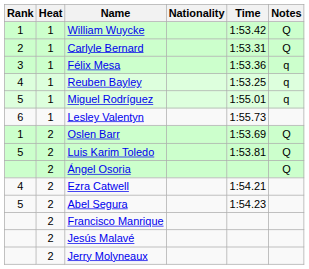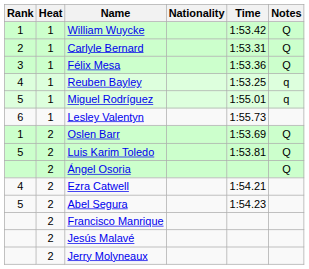 <table class="wikitable sortable" style="text-align:center; font-size:95%">
 <tr>
 <th>Rank</th>
 <th>Heat</th>
 <th>Name</th>
 <th>Nationality</th>
 <th>Time</th>
 <th>Notes</th>
 </tr>
 <tr bgcolor=ccffcc>
 <td>1</td>
 <td>1</td>
 <td align=left><a href='#'>William Wuycke</a></td>
 <td align=left></td>
 <td>1:53.42</td>
 <td>Q</td>
 </tr>
 <tr bgcolor=ccffcc>
 <td>2</td>
 <td>1</td>
 <td align=left><a href='#'>Carlyle Bernard</a></td>
 <td align=left></td>
 <td>1:53.31</td>
 <td>Q</td>
 </tr>
 <tr bgcolor=ccffcc>
 <td>3</td>
 <td>1</td>
 <td align=left><a href='#'>Félix Mesa</a></td>
 <td align=left></td>
 <td>1:53.36</td>
-<td>q</td>
+<td>Q</td>
 </tr>
 <tr bgcolor=ddffdd>
 <td>4</td>
 <td>1</td>
 <td align=left><a href='#'>Reuben Bayley</a></td>
 <td align=left></td>
 <td>1:53.25</td>
 <td>q</td>
 </tr>
 <tr bgcolor=ddffdd>
 <td>5</td>
 <td>1</td>
 <td align=left><a href='#'>Miguel Rodríguez</a></td>
 <td align=left></td>
 <td>1:55.01</td>
 <td>q</td>
 </tr>
 <tr>
 <td>6</td>
 <td>1</td>
 <td align=left><a href='#'>Lesley Valentyn</a></td>
 <td align=left></td>
 <td>1:55.73</td>
 <td></td>
 </tr>
 <tr bgcolor=ccffcc>
 <td>1</td>
 <td>2</td>
 <td align=left><a href='#'>Oslen Barr</a></td>
 <td align=left></td>
 <td>1:53.69</td>
 <td>Q</td>
 </tr>
 <tr bgcolor=ccffcc>
 <td>5</td>
 <td>2</td>
 <td align=left><a href='#'>Luis Karim Toledo</a></td>
 <td align=left></td>
 <td>1:53.81</td>
 <td>Q</td>
 </tr>
 <tr bgcolor=ccffcc>
 <td></td>
 <td>2</td>
 <td align=left><a href='#'>Ángel Osoria</a></td>
 <td align=left></td>
 <td></td>
 <td>Q</td>
 </tr>
 <tr>
 <td>4</td>
 <td>2</td>
 <td align=left><a href='#'>Ezra Catwell</a></td>
 <td align=left></td>
 <td>1:54.21</td>
 <td></td>
 </tr>
 <tr>
 <td>5</td>
 <td>2</td>
 <td align=left><a href='#'>Abel Segura</a></td>
 <td align=left></td>
 <td>1:54.23</td>
 <td></td>
 </tr>
 <tr>
 <td></td>
 <td>2</td>
 <td align=left><a href='#'>Francisco Manrique</a></td>
 <td align=left></td>
 <td></td>
 <td></td>
 </tr>
 <tr>
 <td></td>
 <td>2</td>
 <td align=left><a href='#'>Jesús Malavé</a></td>
 <td align=left></td>
 <td></td>
 <td></td>
 </tr>
 <tr>
 <td></td>
 <td>2</td>
 <td align=left><a href='#'>Jerry Molyneaux</a></td>
 <td align=left></td>
 <td></td>
 <td></td>
 </tr>
 </table>
